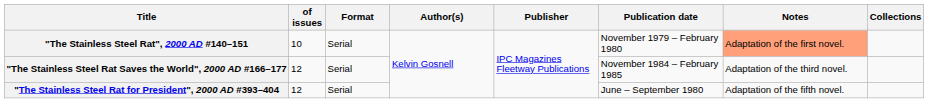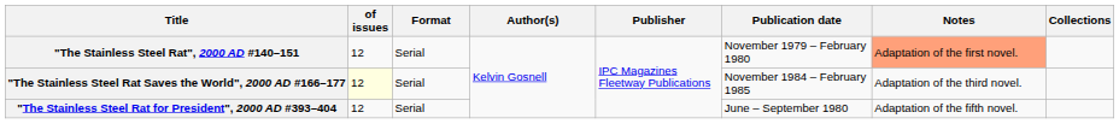 <table class="wikitable">
 <tr>
 <th>Title</th>
 <th style="width:40pt"> of issues</th>
 <th style="width:75pt">Format</th>
 <th style="width:125pt">Author(s)</th>
 <th style="width:125pt">Publisher</th>
 <th style="width:150pt">Publication date</th>
 <th style="width:175pt">Notes</th>
 <th>Collections</th>
 </tr>
 <tr>
 <th>"The Stainless Steel Rat", <em><a href='#'>2000 AD</a></em> #140–151</th>
-<td>10</td>
+<td>12</td>
 <td>Serial</td>
 <td rowspan="3"><a href='#'>Kelvin Gosnell</a></td>
 <td rowspan="3"><a href='#'>IPC Magazines</a> <br> <a href='#'>Fleetway Publications</a></td>
 <td>November 1979 – February 1980</td>
 <td style="background: lightsalmon;">Adaptation of the first novel.</td>
 <td></td>
 </tr>
 <tr>
 <th>"The Stainless Steel Rat Saves the World", <em>2000 AD</em> #166–177</th>
-<td>12</td>
+<td style="background: lightyellow;">12</td>
 <td>Serial</td>
 <td>November 1984 – February 1985</td>
 <td>Adaptation of the third novel.</td>
 <td></td>
 </tr>
 <tr>
 <th>"<a href='#'>The Stainless Steel Rat for President</a>", <em>2000 AD</em> #393–404</th>
 <td>12</td>
 <td>Serial</td>
 <td>June – September 1980</td>
 <td>Adaptation of the fifth novel.</td>
 <td></td>
 </tr>
 </table>
